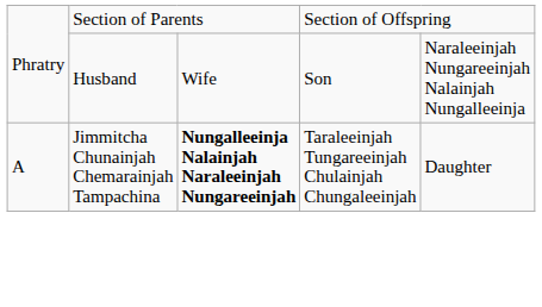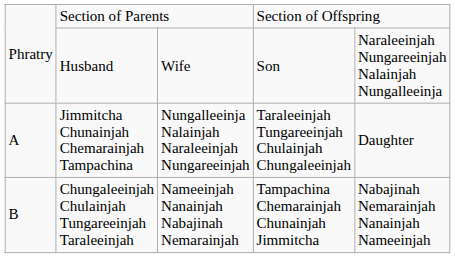 <table class="wikitable" style="margin-left: auto; margin-right: auto; border: none;">
 <tr>
 <td rowspan="2">Phratry</td>
 <td colspan="2">Section of Parents</td>
 <td colspan="2">Section of Offspring</td>
 </tr>
 <tr>
 <td>Husband</td>
 <td>Wife</td>
 <td>Son</td>
 <td>Naraleeinjah<br>Nungareeinjah<br>Nalainjah<br>Nungalleeinja</td>
 </tr>
 <tr>
 <td>A</td>
 <td>Jimmitcha<br>Chunainjah<br>Chemarainjah<br>Tampachina</td>
-<td><strong>Nungalleeinja<br>Nalainjah<br>Naraleeinjah<br>Nungareeinjah</strong></td>
+<td>Nungalleeinja<br>Nalainjah<br>Naraleeinjah<br>Nungareeinjah</td>
 <td>Taraleeinjah<br>Tungareeinjah<br>Chulainjah<br>Chungaleeinjah</td>
 <td>Daughter</td>
 </tr>
+<tr>
+<td>B</td>
+<td>Chungaleeinjah<br>Chulainjah<br>Tungareeinjah<br>Taraleeinjah</td>
+<td>Nameeinjah<br>Nanainjah<br>Nabajinah<br>Nemarainjah</td>
+<td>Tampachina<br>Chemarainjah<br>Chunainjah<br>Jimmitcha</td>
+<td>Nabajinah<br>Nemarainjah<br>Nanainjah<br>Nameeinjah</td>
+</tr>
 </table>
